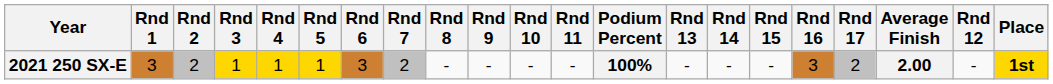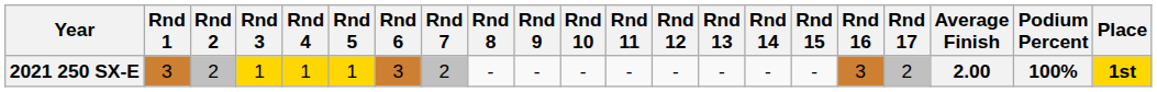 <table class="wikitable" style="font-size: 85%; text-align:center">
 <tr valign="top">
 <th valign="middle">Year</th>
 <th>Rnd<br>1</th>
 <th>Rnd<br>2</th>
 <th>Rnd<br>3</th>
 <th>Rnd<br>4</th>
 <th>Rnd<br>5</th>
 <th>Rnd<br>6</th>
 <th>Rnd<br>7</th>
 <th>Rnd<br>8</th>
 <th>Rnd<br>9</th>
 <th>Rnd<br>10</th>
 <th>Rnd<br>11</th>
-<th valign="middle">Podium<br>Percent</th>
+<th>Rnd<br>12</th>
 <th>Rnd<br>13</th>
 <th>Rnd<br>14</th>
 <th>Rnd<br>15</th>
 <th>Rnd<br>16</th>
 <th>Rnd<br>17</th>
 <th valign="middle">Average<br>Finish</th>
-<th>Rnd<br>12</th>
+<th valign="middle">Podium<br>Percent</th>
 <th valign="middle">Place</th>
 </tr>
 <tr>
 <th>2021 250 SX-E</th>
 <td style="background:#CD7F32;">3</td>
 <td style="background: silver;">2</td>
 <td style="background: gold;">1</td>
 <td style="background: gold;">1</td>
 <td style="background: gold;">1</td>
 <td style="background:#CD7F32;">3</td>
 <td style="background: silver;">2</td>
 <td>-</td>
 <td>-</td>
 <td>-</td>
 <td>-</td>
-<th>100%</th>
+<td>-</td>
 <td>-</td>
 <td>-</td>
 <td>-</td>
 <td style="background:#CD7F32;">3</td>
 <td style="background: silver;">2</td>
 <th>2.00</th>
-<td>-</td>
+<th>100%</th>
 <th style="background: gold;">1st</th>
 </tr>
 </table>
